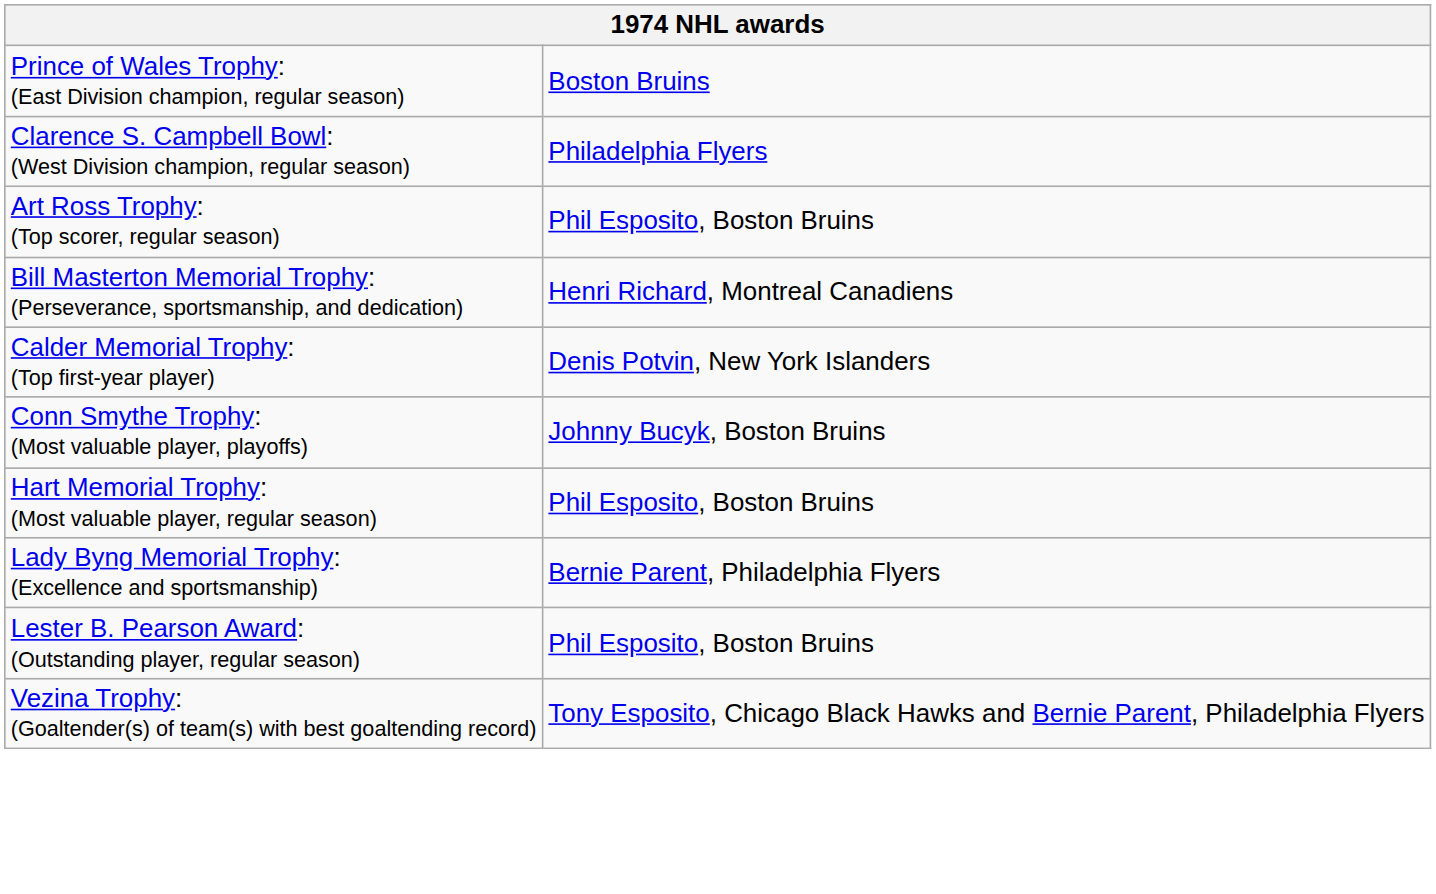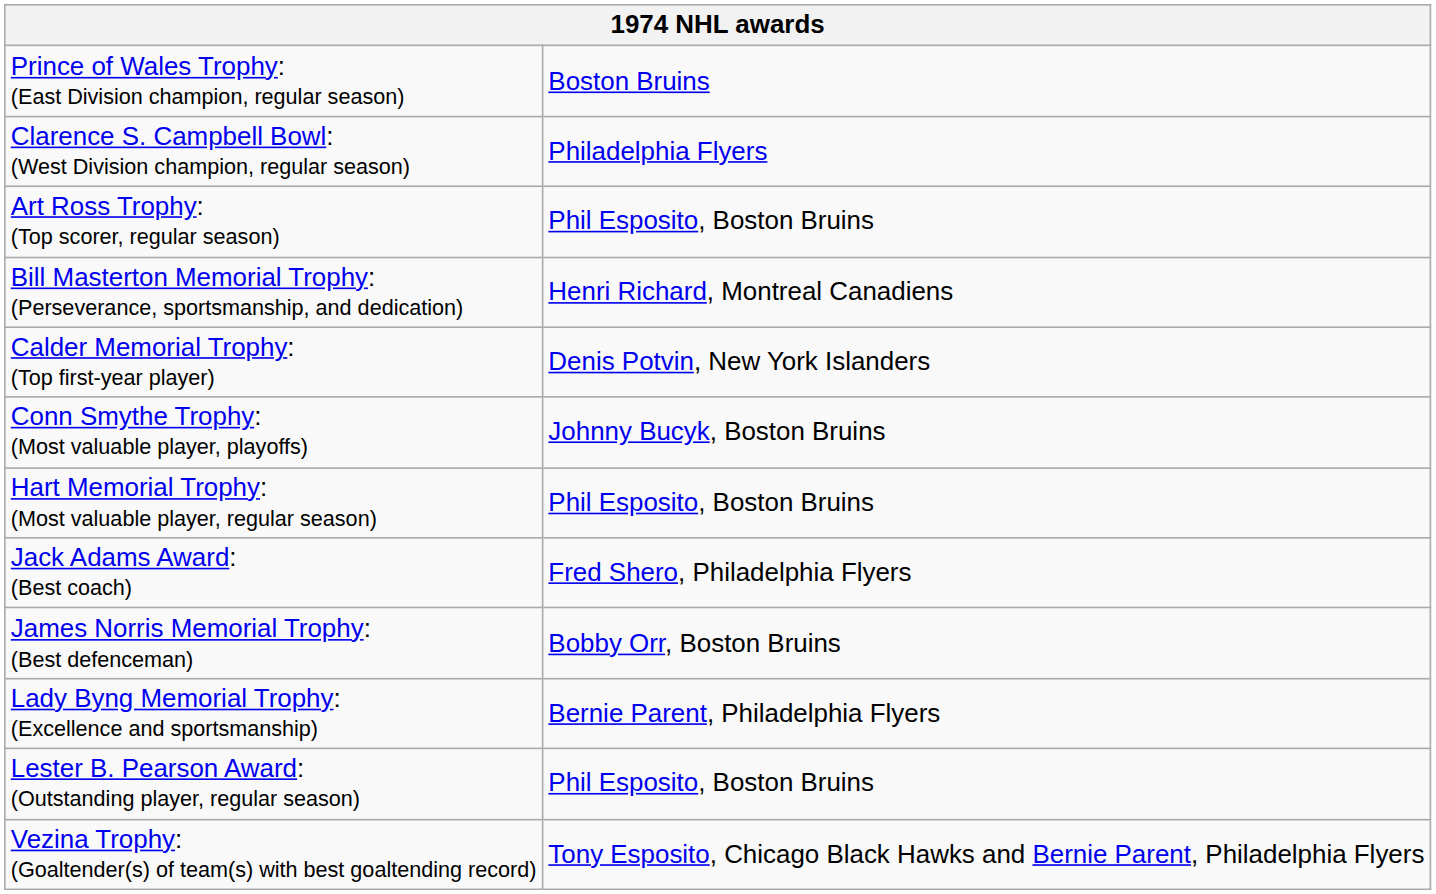 <table class="wikitable">
 <tr>
 <th bgcolor="#DDDDDD" colspan="2">1974 NHL awards</th>
 </tr>
 <tr>
 <td><a href='#'>Prince of Wales Trophy</a>:<br><small>(East Division champion, regular season)</small></td>
 <td><a href='#'>Boston Bruins</a></td>
 </tr>
 <tr>
 <td><a href='#'>Clarence S. Campbell Bowl</a>:<br><small>(West Division champion, regular season)</small></td>
 <td><a href='#'>Philadelphia Flyers</a></td>
 </tr>
 <tr>
 <td><a href='#'>Art Ross Trophy</a>:<br><small>(Top scorer, regular season)</small></td>
 <td><a href='#'>Phil Esposito</a>, Boston Bruins</td>
 </tr>
 <tr>
 <td><a href='#'>Bill Masterton Memorial Trophy</a>:<br><small>(Perseverance, sportsmanship, and dedication)</small></td>
 <td><a href='#'>Henri Richard</a>, Montreal Canadiens</td>
 </tr>
 <tr>
 <td><a href='#'>Calder Memorial Trophy</a>:<br><small>(Top first-year player)</small></td>
 <td><a href='#'>Denis Potvin</a>, New York Islanders</td>
 </tr>
 <tr>
 <td><a href='#'>Conn Smythe Trophy</a>:<br><small>(Most valuable player, playoffs)</small></td>
 <td><a href='#'>Johnny Bucyk</a>, Boston Bruins</td>
 </tr>
 <tr>
 <td><a href='#'>Hart Memorial Trophy</a>:<br><small>(Most valuable player, regular season)</small></td>
 <td><a href='#'>Phil Esposito</a>, Boston Bruins</td>
 </tr>
 <tr>
+<td><a href='#'>Jack Adams Award</a>:<br><small>(Best coach)</small></td>
+<td><a href='#'>Fred Shero</a>, Philadelphia Flyers</td>
+</tr>
+<tr>
+<td><a href='#'>James Norris Memorial Trophy</a>:<br><small>(Best defenceman)</small></td>
+<td><a href='#'>Bobby Orr</a>, Boston Bruins</td>
+</tr>
+<tr>
 <td><a href='#'>Lady Byng Memorial Trophy</a>:<br><small>(Excellence and sportsmanship)</small></td>
 <td><a href='#'>Bernie Parent</a>, Philadelphia Flyers</td>
 </tr>
 <tr>
 <td><a href='#'>Lester B. Pearson Award</a>:<br><small>(Outstanding player, regular season)</small></td>
 <td><a href='#'>Phil Esposito</a>, Boston Bruins</td>
 </tr>
 <tr>
 <td><a href='#'>Vezina Trophy</a>:<br><small>(Goaltender(s) of team(s) with best goaltending record)</small></td>
 <td><a href='#'>Tony Esposito</a>, Chicago Black Hawks and <a href='#'>Bernie Parent</a>, Philadelphia Flyers</td>
 </tr>
 </table>
